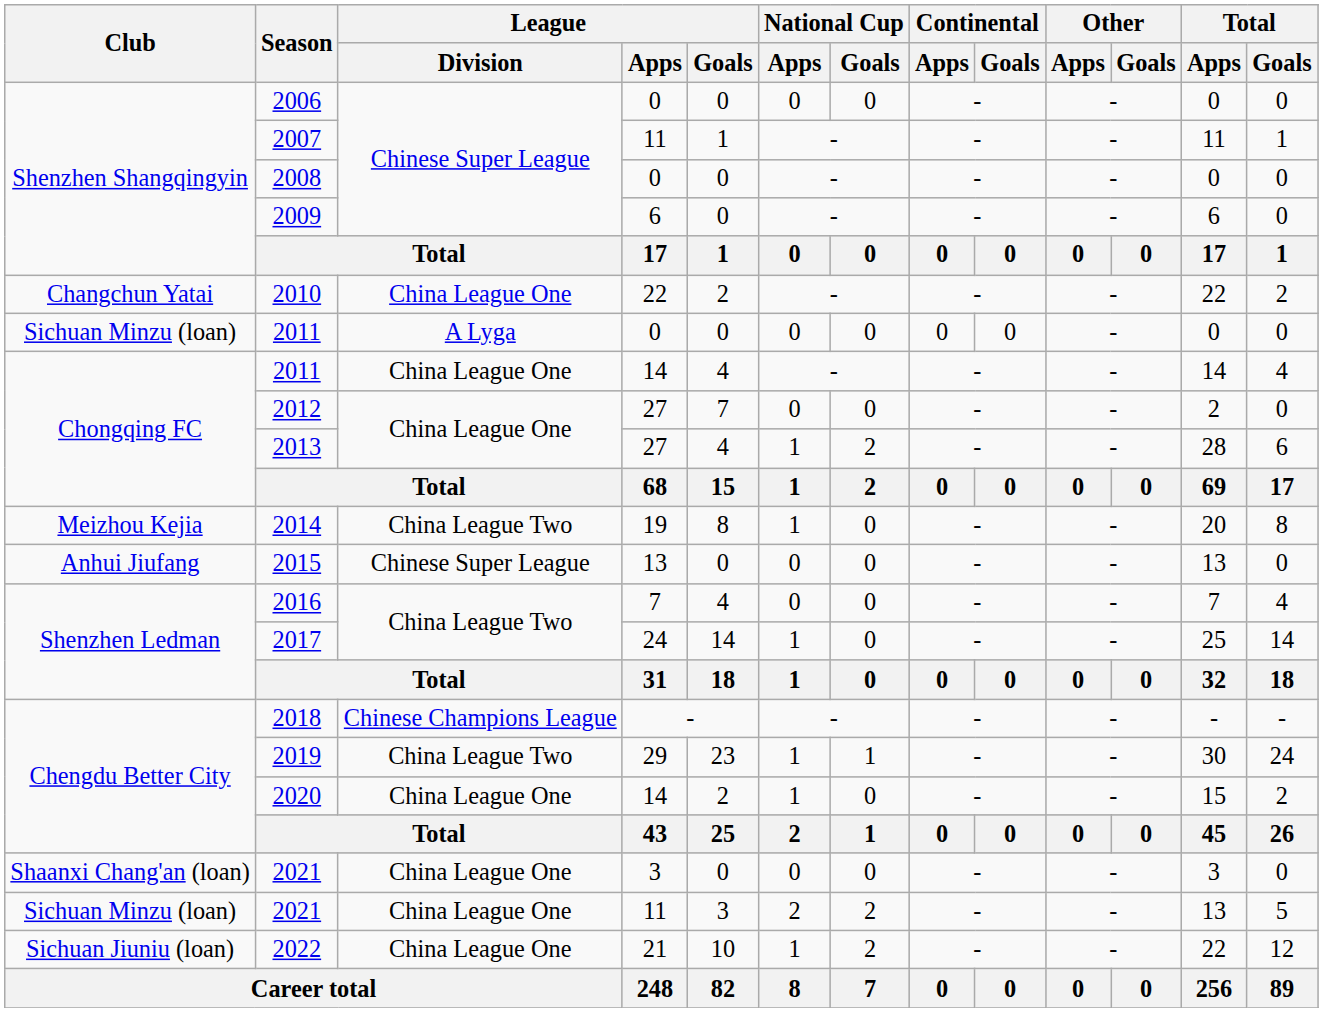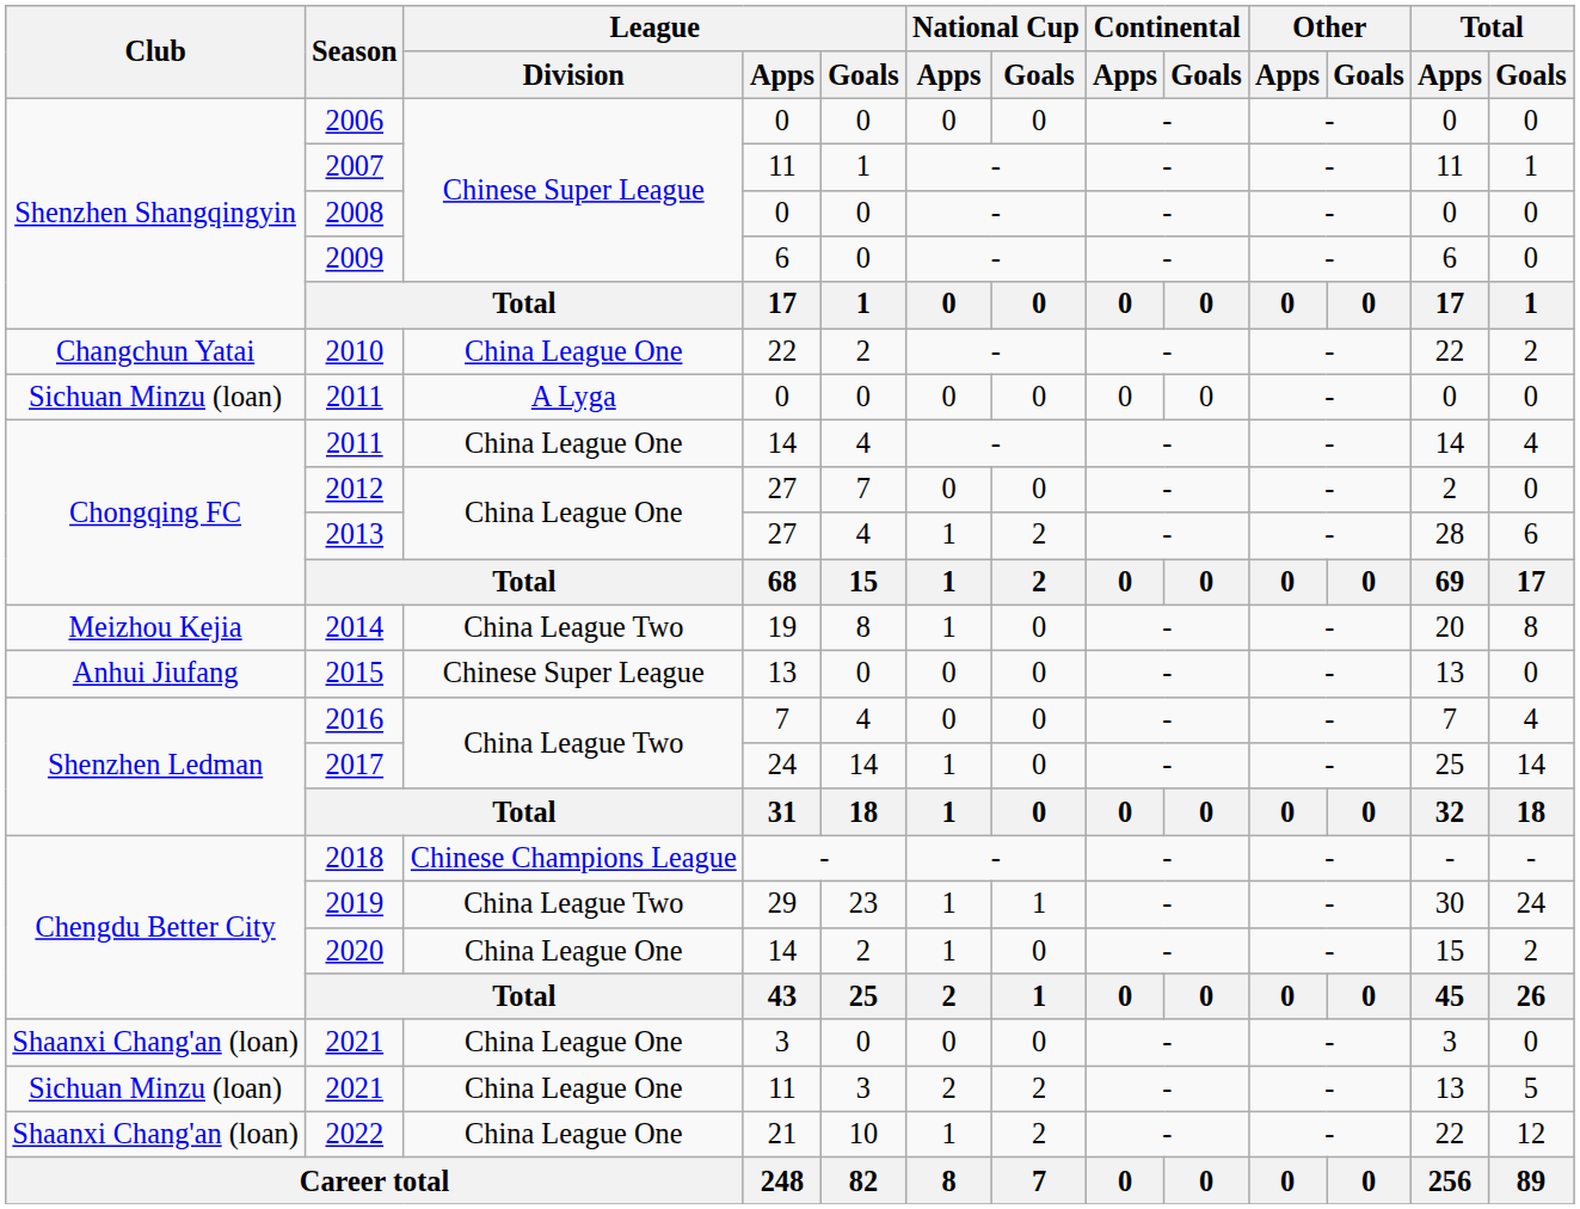 <table class="wikitable" style="text-align: center">
 <tr>
 <th rowspan="2">Club</th>
 <th rowspan="2">Season</th>
 <th colspan="3">League</th>
 <th colspan="2">National Cup</th>
 <th colspan="2">Continental</th>
 <th colspan="2">Other</th>
 <th colspan="2">Total</th>
 </tr>
 <tr>
 <th>Division</th>
 <th>Apps</th>
 <th>Goals</th>
 <th>Apps</th>
 <th>Goals</th>
 <th>Apps</th>
 <th>Goals</th>
 <th>Apps</th>
 <th>Goals</th>
 <th>Apps</th>
 <th>Goals</th>
 </tr>
 <tr>
 <td rowspan=5><a href='#'>Shenzhen Shangqingyin</a></td>
 <td><a href='#'>2006</a></td>
 <td rowspan=4><a href='#'>Chinese Super League</a></td>
 <td>0</td>
 <td>0</td>
 <td>0</td>
 <td>0</td>
 <td colspan="2">-</td>
 <td colspan="2">-</td>
 <td>0</td>
 <td>0</td>
 </tr>
 <tr>
 <td><a href='#'>2007</a></td>
 <td>11</td>
 <td>1</td>
 <td colspan="2">-</td>
 <td colspan="2">-</td>
 <td colspan="2">-</td>
 <td>11</td>
 <td>1</td>
 </tr>
 <tr>
 <td><a href='#'>2008</a></td>
 <td>0</td>
 <td>0</td>
 <td colspan="2">-</td>
 <td colspan="2">-</td>
 <td colspan="2">-</td>
 <td>0</td>
 <td>0</td>
 </tr>
 <tr>
 <td><a href='#'>2009</a></td>
 <td>6</td>
 <td>0</td>
 <td colspan="2">-</td>
 <td colspan="2">-</td>
 <td colspan="2">-</td>
 <td>6</td>
 <td>0</td>
 </tr>
 <tr>
 <th colspan="2">Total</th>
 <th>17</th>
 <th>1</th>
 <th>0</th>
 <th>0</th>
 <th>0</th>
 <th>0</th>
 <th>0</th>
 <th>0</th>
 <th>17</th>
 <th>1</th>
 </tr>
 <tr>
 <td><a href='#'>Changchun Yatai</a></td>
 <td><a href='#'>2010</a></td>
 <td><a href='#'>China League One</a></td>
 <td>22</td>
 <td>2</td>
 <td colspan="2">-</td>
 <td colspan="2">-</td>
 <td colspan="2">-</td>
 <td>22</td>
 <td>2</td>
 </tr>
 <tr>
 <td><a href='#'>Sichuan Minzu</a> (loan)</td>
 <td><a href='#'>2011</a></td>
 <td><a href='#'>A Lyga</a></td>
 <td>0</td>
 <td>0</td>
 <td>0</td>
 <td>0</td>
 <td>0</td>
 <td>0</td>
 <td colspan="2">-</td>
 <td>0</td>
 <td>0</td>
 </tr>
 <tr>
 <td rowspan=4><a href='#'>Chongqing FC</a></td>
 <td><a href='#'>2011</a></td>
 <td>China League One</td>
 <td>14</td>
 <td>4</td>
 <td colspan="2">-</td>
 <td colspan="2">-</td>
 <td colspan="2">-</td>
 <td>14</td>
 <td>4</td>
 </tr>
 <tr>
 <td><a href='#'>2012</a></td>
 <td rowspan=2>China League One</td>
 <td>27</td>
 <td>7</td>
 <td>0</td>
 <td>0</td>
 <td colspan="2">-</td>
 <td colspan="2">-</td>
 <td>2</td>
 <td>0</td>
 </tr>
 <tr>
 <td><a href='#'>2013</a></td>
 <td>27</td>
 <td>4</td>
 <td>1</td>
 <td>2</td>
 <td colspan="2">-</td>
 <td colspan="2">-</td>
 <td>28</td>
 <td>6</td>
 </tr>
 <tr>
 <th colspan="2">Total</th>
 <th>68</th>
 <th>15</th>
 <th>1</th>
 <th>2</th>
 <th>0</th>
 <th>0</th>
 <th>0</th>
 <th>0</th>
 <th>69</th>
 <th>17</th>
 </tr>
 <tr>
 <td><a href='#'>Meizhou Kejia</a></td>
 <td><a href='#'>2014</a></td>
 <td>China League Two</td>
 <td>19</td>
 <td>8</td>
 <td>1</td>
 <td>0</td>
 <td colspan="2">-</td>
 <td colspan="2">-</td>
 <td>20</td>
 <td>8</td>
 </tr>
 <tr>
 <td><a href='#'>Anhui Jiufang</a></td>
 <td><a href='#'>2015</a></td>
 <td>Chinese Super League</td>
 <td>13</td>
 <td>0</td>
 <td>0</td>
 <td>0</td>
 <td colspan="2">-</td>
 <td colspan="2">-</td>
 <td>13</td>
 <td>0</td>
 </tr>
 <tr>
 <td rowspan=3><a href='#'>Shenzhen Ledman</a></td>
 <td><a href='#'>2016</a></td>
 <td rowspan=2>China League Two</td>
 <td>7</td>
 <td>4</td>
 <td>0</td>
 <td>0</td>
 <td colspan="2">-</td>
 <td colspan="2">-</td>
 <td>7</td>
 <td>4</td>
 </tr>
 <tr>
 <td><a href='#'>2017</a></td>
 <td>24</td>
 <td>14</td>
 <td>1</td>
 <td>0</td>
 <td colspan="2">-</td>
 <td colspan="2">-</td>
 <td>25</td>
 <td>14</td>
 </tr>
 <tr>
 <th colspan="2">Total</th>
 <th>31</th>
 <th>18</th>
 <th>1</th>
 <th>0</th>
 <th>0</th>
 <th>0</th>
 <th>0</th>
 <th>0</th>
 <th>32</th>
 <th>18</th>
 </tr>
 <tr>
 <td rowspan=4><a href='#'>Chengdu Better City</a></td>
 <td><a href='#'>2018</a></td>
 <td><a href='#'>Chinese Champions League</a></td>
 <td colspan="2">-</td>
 <td colspan="2">-</td>
 <td colspan="2">-</td>
 <td colspan="2">-</td>
 <td>-</td>
 <td>-</td>
 </tr>
 <tr>
 <td><a href='#'>2019</a></td>
 <td>China League Two</td>
 <td>29</td>
 <td>23</td>
 <td>1</td>
 <td>1</td>
 <td colspan="2">-</td>
 <td colspan="2">-</td>
 <td>30</td>
 <td>24</td>
 </tr>
 <tr>
 <td><a href='#'>2020</a></td>
 <td>China League One</td>
 <td>14</td>
 <td>2</td>
 <td>1</td>
 <td>0</td>
 <td colspan="2">-</td>
 <td colspan="2">-</td>
 <td>15</td>
 <td>2</td>
 </tr>
 <tr>
 <th colspan="2">Total</th>
 <th>43</th>
 <th>25</th>
 <th>2</th>
 <th>1</th>
 <th>0</th>
 <th>0</th>
 <th>0</th>
 <th>0</th>
 <th>45</th>
 <th>26</th>
 </tr>
 <tr>
 <td><a href='#'>Shaanxi Chang'an</a> (loan)</td>
 <td><a href='#'>2021</a></td>
 <td>China League One</td>
 <td>3</td>
 <td>0</td>
 <td>0</td>
 <td>0</td>
 <td colspan="2">-</td>
 <td colspan="2">-</td>
 <td>3</td>
 <td>0</td>
 </tr>
 <tr>
 <td><a href='#'>Sichuan Minzu</a> (loan)</td>
 <td><a href='#'>2021</a></td>
 <td>China League One</td>
 <td>11</td>
 <td>3</td>
 <td>2</td>
 <td>2</td>
 <td colspan="2">-</td>
 <td colspan="2">-</td>
 <td>13</td>
 <td>5</td>
 </tr>
 <tr>
-<td><a href='#'>Sichuan Jiuniu</a> (loan)</td>
+<td><a href='#'>Shaanxi Chang'an</a> (loan)</td>
 <td><a href='#'>2022</a></td>
 <td>China League One</td>
 <td>21</td>
 <td>10</td>
 <td>1</td>
 <td>2</td>
 <td colspan="2">-</td>
 <td colspan="2">-</td>
 <td>22</td>
 <td>12</td>
 </tr>
 <tr>
 <th colspan=3>Career total</th>
 <th>248</th>
 <th>82</th>
 <th>8</th>
 <th>7</th>
 <th>0</th>
 <th>0</th>
 <th>0</th>
 <th>0</th>
 <th>256</th>
 <th>89</th>
 </tr>
 </table>
